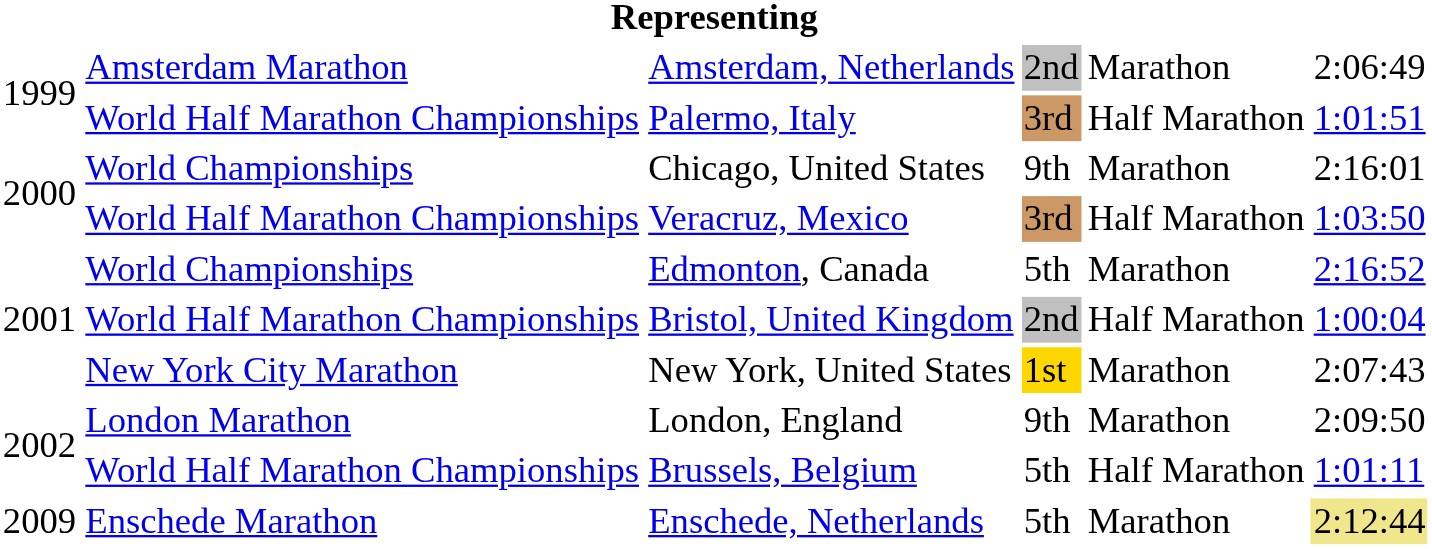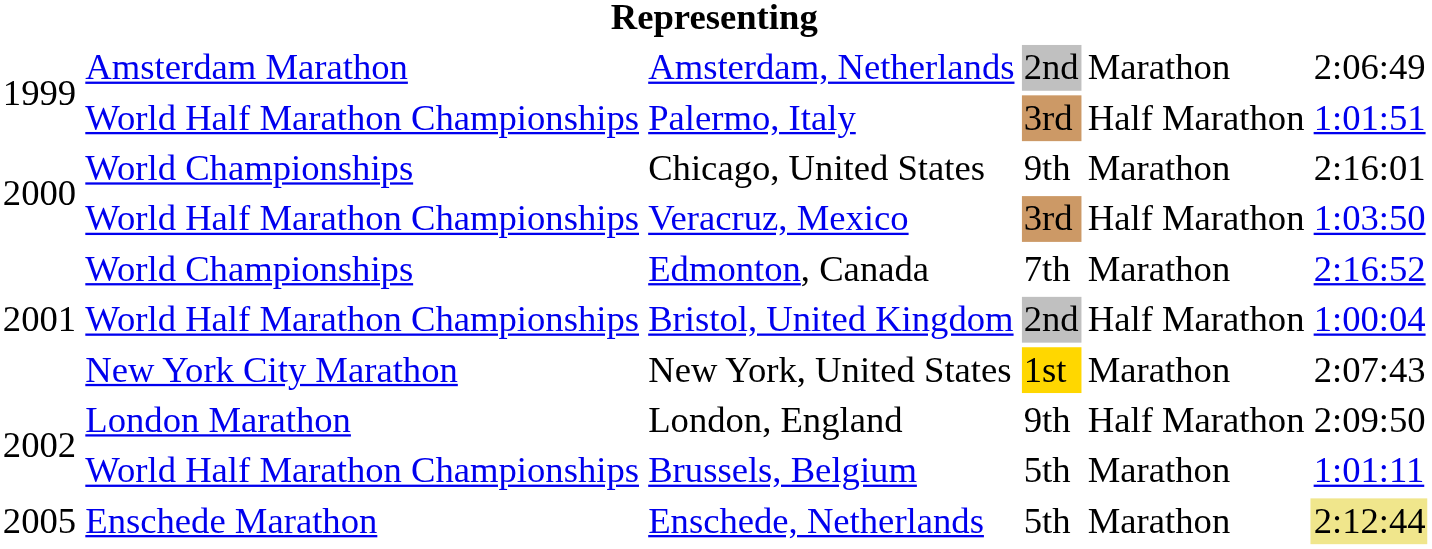 <table>
 <tr>
 <th colspan="6">Representing </th>
 </tr>
 <tr>
 <td rowspan=2>1999</td>
 <td><a href='#'>Amsterdam Marathon</a></td>
 <td><a href='#'>Amsterdam, Netherlands</a></td>
 <td bgcolor="silver">2nd</td>
 <td>Marathon</td>
 <td>2:06:49</td>
 </tr>
 <tr>
 <td><a href='#'>World Half Marathon Championships</a></td>
 <td><a href='#'>Palermo, Italy</a></td>
 <td bgcolor="cc9966">3rd</td>
 <td>Half Marathon</td>
 <td><a href='#'>1:01:51</a></td>
 </tr>
 <tr>
 <td rowspan=2>2000</td>
 <td><a href='#'>World Championships</a></td>
 <td>Chicago, United States</td>
 <td>9th</td>
 <td>Marathon</td>
 <td>2:16:01</td>
 </tr>
 <tr>
 <td><a href='#'>World Half Marathon Championships</a></td>
 <td><a href='#'>Veracruz, Mexico</a></td>
 <td bgcolor="cc9966">3rd</td>
 <td>Half Marathon</td>
 <td><a href='#'>1:03:50</a></td>
 </tr>
 <tr>
 <td rowspan=3>2001</td>
 <td><a href='#'>World Championships</a></td>
 <td><a href='#'>Edmonton</a>, Canada</td>
-<td>5th</td>
+<td>7th</td>
 <td>Marathon</td>
 <td><a href='#'>2:16:52</a></td>
 </tr>
 <tr>
 <td><a href='#'>World Half Marathon Championships</a></td>
 <td><a href='#'>Bristol, United Kingdom</a></td>
 <td bgcolor="silver">2nd</td>
 <td>Half Marathon</td>
 <td><a href='#'>1:00:04</a></td>
 </tr>
 <tr>
 <td><a href='#'>New York City Marathon</a></td>
 <td>New York, United States</td>
 <td bgcolor="gold">1st</td>
 <td>Marathon</td>
 <td>2:07:43</td>
 </tr>
 <tr>
 <td rowspan=2>2002</td>
 <td><a href='#'>London Marathon</a></td>
 <td>London, England</td>
 <td>9th</td>
-<td>Marathon</td>
+<td>Half Marathon</td>
 <td>2:09:50</td>
 </tr>
 <tr>
 <td><a href='#'>World Half Marathon Championships</a></td>
 <td><a href='#'>Brussels, Belgium</a></td>
 <td>5th</td>
-<td>Half Marathon</td>
+<td>Marathon</td>
 <td><a href='#'>1:01:11</a></td>
 </tr>
 <tr>
-<td>2009</td>
+<td>2005</td>
 <td><a href='#'>Enschede Marathon</a></td>
 <td><a href='#'>Enschede, Netherlands</a></td>
 <td>5th</td>
 <td>Marathon</td>
 <td style="background: khaki;">2:12:44</td>
 </tr>
 </table>
